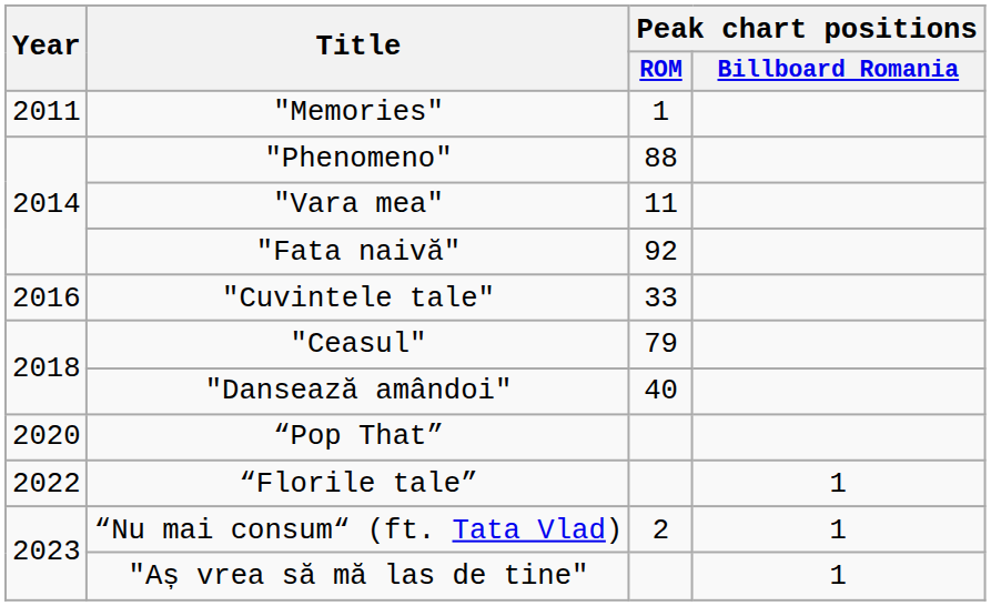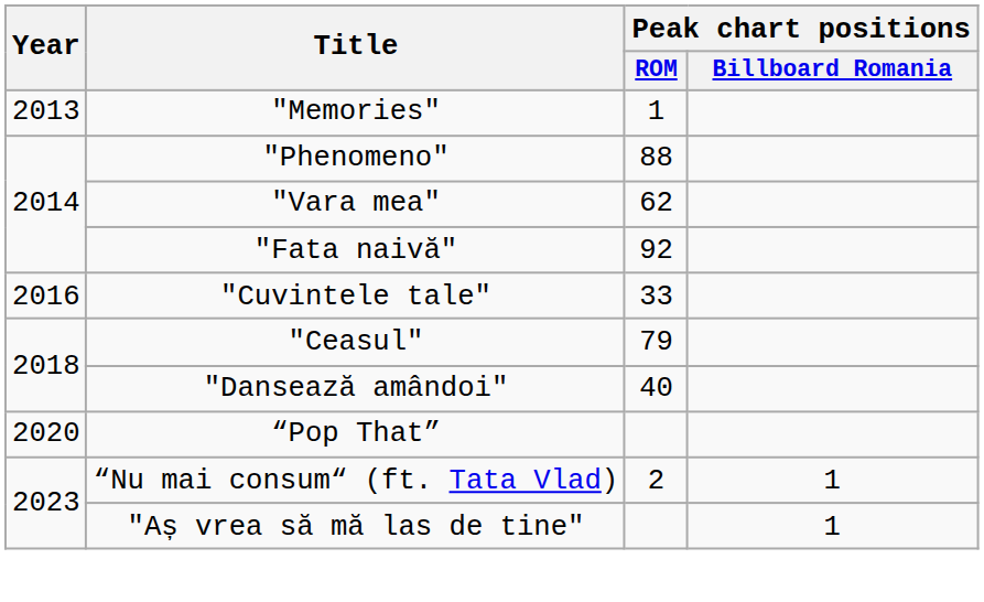 <table class="wikitable" style=text-align:center;>
 <tr>
 <th rowspan="2">Year</th>
 <th rowspan="2">Title</th>
 <th colspan="2">Peak chart positions</th>
 </tr>
 <tr style="font-size:smaller;">
 <th align=centre><a href='#'>ROM</a></th>
 <th align=centre><a href='#'>Billboard Romania</a></th>
 </tr>
 <tr>
-<td>2011</td>
+<td>2013</td>
 <td>"Memories"</td>
 <td>1<br></td>
 <td></td>
 </tr>
 <tr>
 <td rowspan="3">2014</td>
 <td>"Phenomeno"</td>
 <td>88</td>
 <td></td>
 </tr>
 <tr>
 <td>"Vara mea"</td>
-<td>11</td>
+<td>62</td>
 <td></td>
 </tr>
 <tr>
 <td>"Fata naivă"</td>
 <td>92</td>
 <td></td>
 </tr>
 <tr>
 <td>2016</td>
 <td>"Cuvintele tale"</td>
 <td>33</td>
 <td></td>
 </tr>
 <tr>
 <td rowspan=2>2018</td>
 <td>"Ceasul"</td>
 <td>79</td>
 <td></td>
 </tr>
 <tr>
 <td>"Dansează amândoi"</td>
 <td>40</td>
 <td></td>
 </tr>
 <tr>
 <td>2020</td>
 <td>“Pop That”</td>
 <td></td>
 <td></td>
 </tr>
 <tr>
-<td>2022</td>
-<td>“Florile tale”</td>
-<td></td>
-<td>1</td>
-</tr>
-<tr>
 <td rowspan=2>2023</td>
 <td>“Nu mai consum“ (ft. <a href='#'>Tata Vlad</a>)</td>
 <td>2</td>
 <td>1</td>
 </tr>
 <tr>
 <td>"Aș vrea să mă las de tine"</td>
 <td></td>
 <td>1</td>
 </tr>
 </table>
